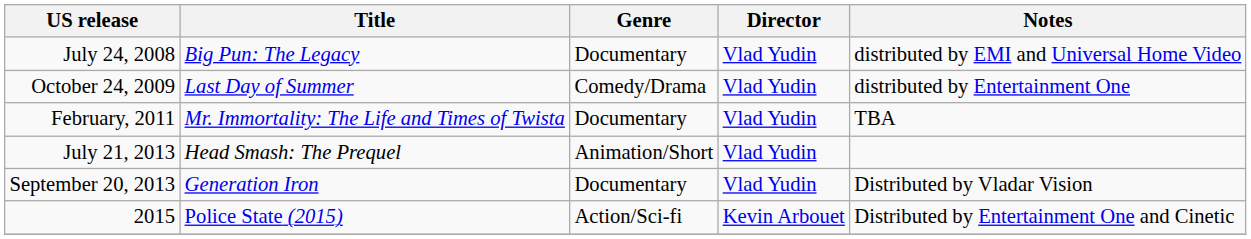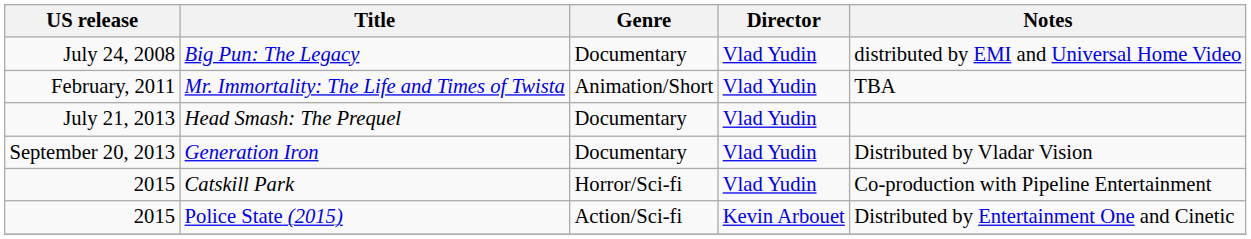 <table class="wikitable sortable">
 <tr>
 <th>US release</th>
 <th>Title</th>
 <th>Genre</th>
 <th>Director</th>
 <th>Notes</th>
 </tr>
 <tr>
 <td align="right">July 24, 2008</td>
 <td><em><a href='#'>Big Pun: The Legacy</a></em> </td>
 <td>Documentary</td>
 <td><a href='#'>Vlad Yudin</a></td>
 <td>distributed by <a href='#'>EMI</a> and <a href='#'>Universal Home Video</a></td>
 </tr>
 <tr>
-<td align="right">October 24, 2009</td>
-<td><em><a href='#'>Last Day of Summer</a></em> </td>
-<td>Comedy/Drama</td>
-<td><a href='#'>Vlad Yudin</a></td>
-<td>distributed by <a href='#'>Entertainment One</a></td>
-</tr>
-<tr>
 <td align="right">February, 2011</td>
 <td><em><a href='#'>Mr. Immortality: The Life and Times of Twista</a></em> </td>
-<td>Documentary</td>
+<td>Animation/Short</td>
 <td><a href='#'>Vlad Yudin</a></td>
 <td>TBA</td>
 </tr>
 <tr>
 <td align="right">July 21, 2013</td>
 <td><em>Head Smash: The Prequel</em> </td>
-<td>Animation/Short</td>
+<td>Documentary</td>
 <td><a href='#'>Vlad Yudin</a></td>
 <td></td>
 </tr>
 <tr>
 <td align="right">September 20, 2013</td>
 <td><em><a href='#'>Generation Iron</a></em> </td>
 <td>Documentary</td>
 <td><a href='#'>Vlad Yudin</a></td>
 <td>Distributed by Vladar Vision</td>
 </tr>
 <tr>
 <td align="right">2015</td>
+<td><em>Catskill Park</em> </td>
+<td>Horror/Sci-fi</td>
+<td><a href='#'>Vlad Yudin</a></td>
+<td>Co-production with Pipeline Entertainment</td>
+</tr>
+<tr>
+<td align="right">2015</td>
 <td><em><a href='#'></em>Police State<em> (2015)</a></em> </td>
 <td>Action/Sci-fi</td>
 <td><a href='#'>Kevin Arbouet</a></td>
 <td>Distributed by <a href='#'>Entertainment One</a> and Cinetic</td>
 </tr>
 <tr>
 </tr>
 </table>
